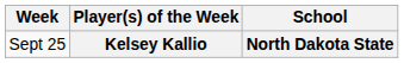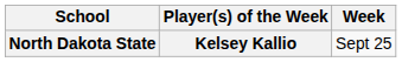 <table class="wikitable" style="text-align:center">
 <tr>
+<th>School</th>
+<th>Player(s) of the Week</th>
 <th>Week</th>
-<th>Player(s) of the Week</th>
-<th>School</th>
 </tr>
 <tr>
+<th style=>North Dakota State</th>
+<th style=>Kelsey Kallio</th>
 <td>Sept 25</td>
-<th style=>Kelsey Kallio</th>
-<th style=>North Dakota State</th>
 </tr>
 </table>
